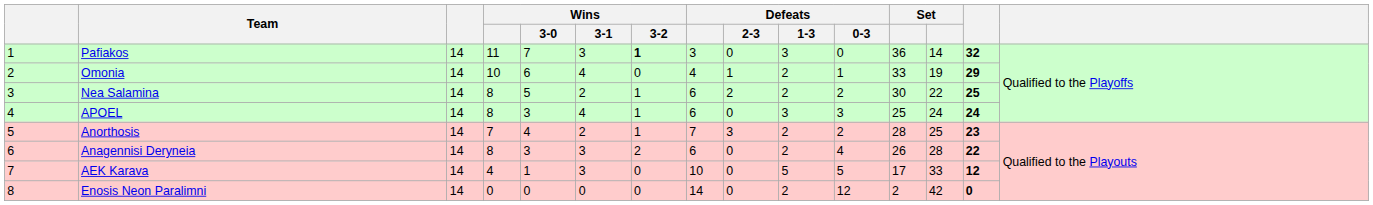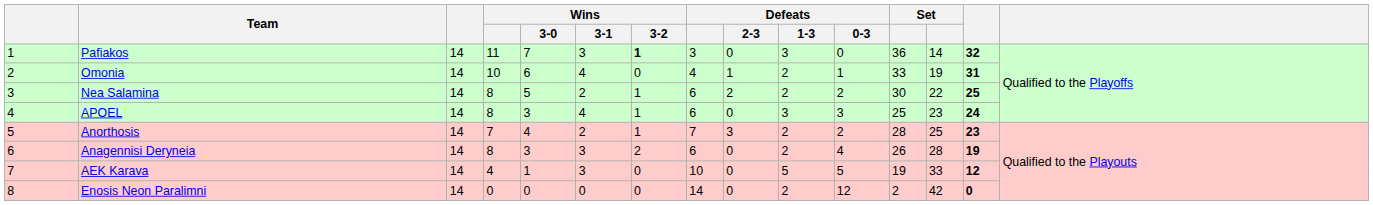 <table class="wikitable" width=80% style="font-size:90%">
 <tr>
 <th width=4% rowspan=2><strong></strong></th>
 <th width=20% rowspan=2><strong>Team</strong></th>
 <th width=2% rowspan=2></th>
 <th width=11% colspan=4><strong>Wins</strong></th>
 <th width=11% colspan=4><strong>Defeats</strong></th>
 <th width=4% colspan=2><strong>Set</strong></th>
 <th width=2% rowspan=2></th>
 <th width=20% rowspan=2></th>
 </tr>
 <tr>
 <th width=2%></th>
 <th width=3%>3-0</th>
 <th width=3%>3-1</th>
 <th width=3%>3-2</th>
 <th width=2%></th>
 <th width=3%>2-3</th>
 <th width=3%>1-3</th>
 <th width=3%>0-3</th>
 <th width=2%></th>
 <th width=2%></th>
 </tr>
 <tr bgcolor=#ccffcc>
 <td>1</td>
 <td align="left"><a href='#'>Pafiakos</a></td>
 <td>14</td>
 <td>11</td>
 <td>7</td>
 <td>3</td>
 <td><strong>1</strong></td>
 <td>3</td>
 <td>0</td>
 <td>3</td>
 <td>0</td>
 <td>36</td>
 <td>14</td>
 <td><strong>32</strong></td>
 <td rowspan=4>Qualified to the <a href='#'>Playoffs</a></td>
 </tr>
 <tr bgcolor=#ccffcc>
 <td>2</td>
 <td align="left"><a href='#'>Omonia</a></td>
 <td>14</td>
 <td>10</td>
 <td>6</td>
 <td>4</td>
 <td>0</td>
 <td>4</td>
 <td>1</td>
 <td>2</td>
 <td>1</td>
 <td>33</td>
 <td>19</td>
-<td><strong>29</strong></td>
+<td><strong>31</strong></td>
 </tr>
 <tr bgcolor=#ccffcc>
 <td>3</td>
 <td align="left"><a href='#'>Nea Salamina</a></td>
 <td>14</td>
 <td>8</td>
 <td>5</td>
 <td>2</td>
 <td>1</td>
 <td>6</td>
 <td>2</td>
 <td>2</td>
 <td>2</td>
 <td>30</td>
 <td>22</td>
 <td><strong>25</strong></td>
 </tr>
 <tr bgcolor=#ccffcc>
 <td>4</td>
 <td align="left"><a href='#'>APOEL</a></td>
 <td>14</td>
 <td>8</td>
 <td>3</td>
 <td>4</td>
 <td>1</td>
 <td>6</td>
 <td>0</td>
 <td>3</td>
 <td>3</td>
 <td>25</td>
-<td>24</td>
+<td>23</td>
 <td><strong>24</strong></td>
 </tr>
 <tr bgcolor=#FFCCCC>
 <td>5</td>
 <td align="left"><a href='#'>Anorthosis</a></td>
 <td>14</td>
 <td>7</td>
 <td>4</td>
 <td>2</td>
 <td>1</td>
 <td>7</td>
 <td>3</td>
 <td>2</td>
 <td>2</td>
 <td>28</td>
 <td>25</td>
 <td><strong>23</strong></td>
 <td rowspan=4>Qualified to the <a href='#'>Playouts</a></td>
 </tr>
 <tr bgcolor=#FFCCCC>
 <td>6</td>
 <td align="left"><a href='#'>Anagennisi Deryneia</a></td>
 <td>14</td>
 <td>8</td>
 <td>3</td>
 <td>3</td>
 <td>2</td>
 <td>6</td>
 <td>0</td>
 <td>2</td>
 <td>4</td>
 <td>26</td>
 <td>28</td>
-<td><strong>22</strong></td>
+<td><strong>19</strong></td>
 </tr>
 <tr bgcolor=#FFCCCC>
 <td>7</td>
 <td align="left"><a href='#'>AEK Karava</a></td>
 <td>14</td>
 <td>4</td>
 <td>1</td>
 <td>3</td>
 <td>0</td>
 <td>10</td>
 <td>0</td>
 <td>5</td>
 <td>5</td>
-<td>17</td>
+<td>19</td>
 <td>33</td>
 <td><strong>12</strong></td>
 </tr>
 <tr bgcolor=#FFCCCC>
 <td>8</td>
 <td align="left"><a href='#'>Enosis Neon Paralimni</a></td>
 <td>14</td>
 <td>0</td>
 <td>0</td>
 <td>0</td>
 <td>0</td>
 <td>14</td>
 <td>0</td>
 <td>2</td>
 <td>12</td>
 <td>2</td>
 <td>42</td>
 <td><strong>0</strong></td>
 </tr>
 </table>
